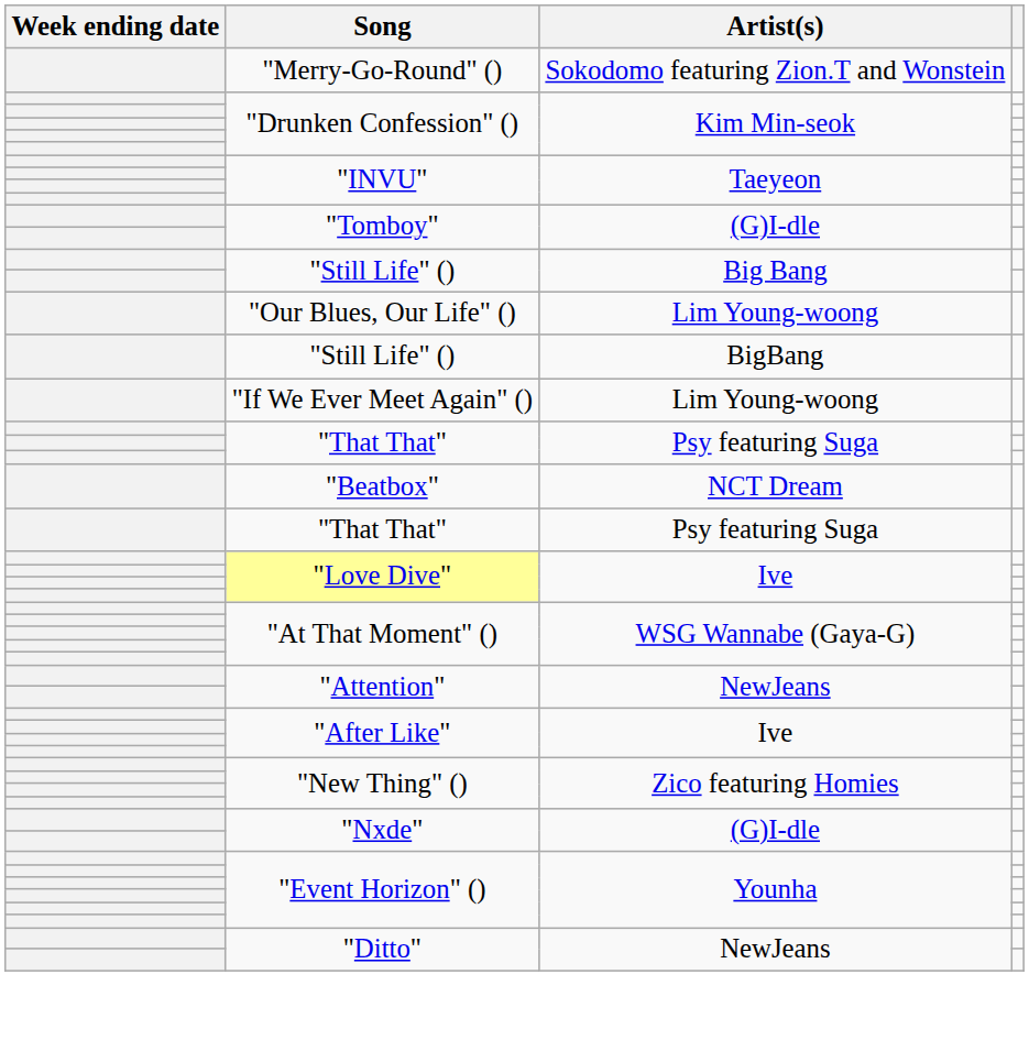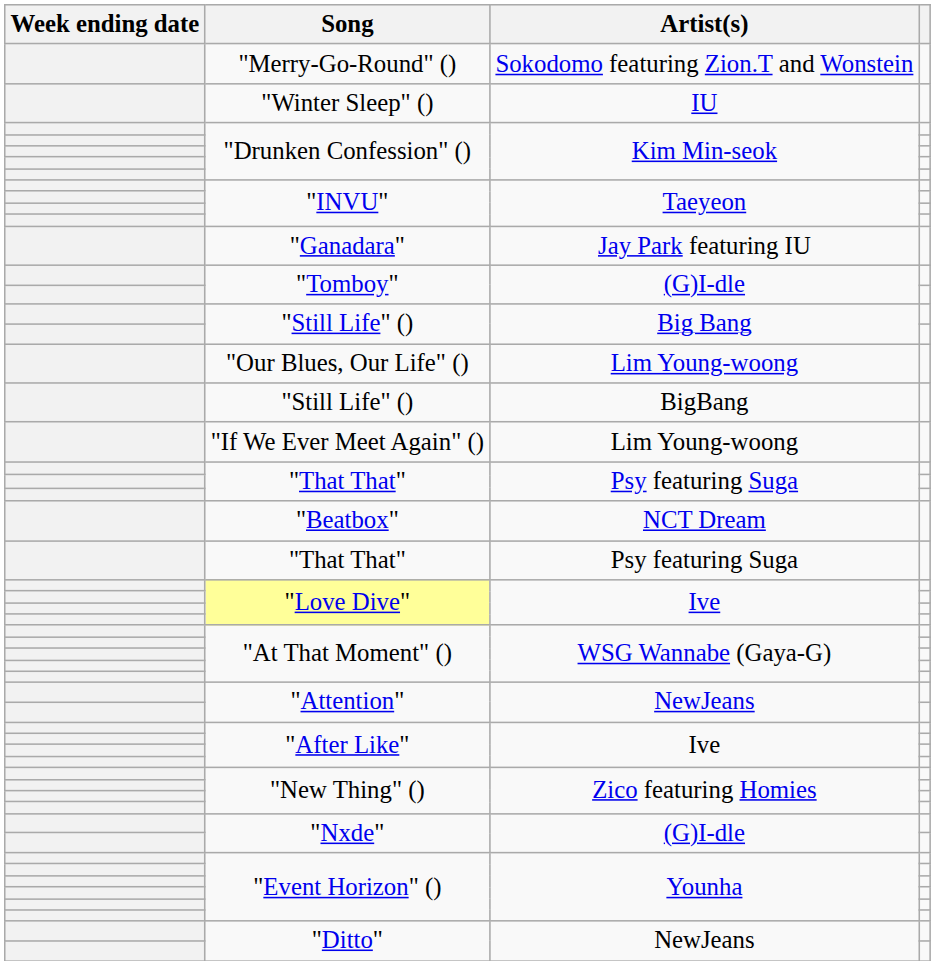 <table class="wikitable sortable plainrowheaders" style="text-align:center">
 <tr>
 <th scope="col">Week ending date</th>
 <th scope="col">Song</th>
 <th scope="col">Artist(s)</th>
 <th scope="col" class="unsortable"></th>
 </tr>
 <tr>
 <th scope="row"></th>
 <td>"Merry-Go-Round" ()</td>
 <td><a href='#'>Sokodomo</a> featuring <a href='#'>Zion.T</a> and <a href='#'>Wonstein</a></td>
+<td></td>
+</tr>
+<tr>
+<th scope="row"></th>
+<td>"Winter Sleep" ()</td>
+<td><a href='#'>IU</a></td>
 <td></td>
 </tr>
 <tr>
 <th scope="row"></th>
 <td rowspan="5">"Drunken Confession" ()</td>
 <td rowspan="5"><a href='#'>Kim Min-seok</a></td>
 <td></td>
 </tr>
 <tr>
 <th scope="row"></th>
 <td></td>
 </tr>
 <tr>
 <th scope="row"></th>
 <td></td>
 </tr>
 <tr>
 <th scope="row"></th>
 <td></td>
 </tr>
 <tr>
 <th scope="row"></th>
 <td></td>
 </tr>
 <tr>
 <th scope="row"></th>
 <td rowspan="4">"<a href='#'>INVU</a>"</td>
 <td rowspan="4"><a href='#'>Taeyeon</a></td>
 <td></td>
 </tr>
 <tr>
 <th scope="row"></th>
 <td></td>
 </tr>
 <tr>
 <th scope="row"></th>
 <td></td>
 </tr>
 <tr>
 <th scope="row"></th>
+<td></td>
+</tr>
+<tr>
+<th scope="row"></th>
+<td>"<a href='#'>Ganadara</a>"</td>
+<td><a href='#'>Jay Park</a> featuring IU</td>
 <td></td>
 </tr>
 <tr>
 <th scope="row"></th>
 <td rowspan="2">"<a href='#'>Tomboy</a>"</td>
 <td rowspan="2"><a href='#'>(G)I-dle</a></td>
 <td></td>
 </tr>
 <tr>
 <th scope="row"></th>
 <td></td>
 </tr>
 <tr>
 <th scope="row"></th>
 <td rowspan="2">"<a href='#'>Still Life</a>" ()</td>
 <td rowspan="2"><a href='#'>Big Bang</a></td>
 <td></td>
 </tr>
 <tr>
 <th scope="row"></th>
 <td></td>
 </tr>
 <tr>
 <th scope="row"></th>
 <td>"Our Blues, Our Life" ()</td>
 <td><a href='#'>Lim Young-woong</a></td>
 <td></td>
 </tr>
 <tr>
 <th scope="row"></th>
 <td>"Still Life" ()</td>
 <td>BigBang</td>
 <td></td>
 </tr>
 <tr>
 <th scope="row"></th>
 <td>"If We Ever Meet Again" ()</td>
 <td>Lim Young-woong</td>
 <td></td>
 </tr>
 <tr>
 <th scope="row"></th>
 <td rowspan="3">"<a href='#'>That That</a>"</td>
 <td rowspan="3"><a href='#'>Psy</a> featuring <a href='#'>Suga</a></td>
 <td></td>
 </tr>
 <tr>
 <th scope="row"></th>
 <td></td>
 </tr>
 <tr>
 <th scope="row"></th>
 <td></td>
 </tr>
 <tr>
 <th scope="row"></th>
 <td>"<a href='#'>Beatbox</a>"</td>
 <td><a href='#'>NCT Dream</a></td>
 <td></td>
 </tr>
 <tr>
 <th scope="row"></th>
 <td>"That That"</td>
 <td>Psy featuring Suga</td>
 <td></td>
 </tr>
 <tr>
 <th scope="row"></th>
 <td bgcolor="#FFFF99" rowspan="4">"<a href='#'>Love Dive</a>"  </td>
 <td rowspan="4"><a href='#'>Ive</a></td>
 <td></td>
 </tr>
 <tr>
 <th scope="row"></th>
 <td></td>
 </tr>
 <tr>
 <th scope="row"></th>
 <td></td>
 </tr>
 <tr>
 <th scope="row"></th>
 <td></td>
 </tr>
 <tr>
 <th scope="row"></th>
 <td rowspan="5">"At That Moment" ()</td>
 <td rowspan="5"><a href='#'>WSG Wannabe</a> (Gaya-G)</td>
 <td></td>
 </tr>
 <tr>
 <th scope="row"></th>
 <td></td>
 </tr>
 <tr>
 <th scope="row"></th>
 <td></td>
 </tr>
 <tr>
 <th scope="row"></th>
 <td></td>
 </tr>
 <tr>
 <th scope="row"></th>
 <td></td>
 </tr>
 <tr>
 <th scope="row"></th>
 <td rowspan="2">"<a href='#'>Attention</a>"</td>
 <td rowspan="2"><a href='#'>NewJeans</a></td>
 <td></td>
 </tr>
 <tr>
 <th scope="row"></th>
 <td></td>
 </tr>
 <tr>
 <th scope="row"></th>
 <td rowspan="4">"<a href='#'>After Like</a>"</td>
 <td rowspan="4">Ive</td>
 <td></td>
 </tr>
 <tr>
 <th scope="row"></th>
 <td></td>
 </tr>
 <tr>
 <th scope="row"></th>
 <td></td>
 </tr>
 <tr>
 <th scope="row"></th>
 <td></td>
 </tr>
 <tr>
 <th scope="row"></th>
 <td rowspan="4">"New Thing" ()</td>
 <td rowspan="4"><a href='#'>Zico</a> featuring <a href='#'>Homies</a></td>
 <td></td>
 </tr>
 <tr>
 <th scope="row"></th>
 <td></td>
 </tr>
 <tr>
 <th scope="row"></th>
 <td></td>
 </tr>
 <tr>
 <th scope="row"></th>
 <td></td>
 </tr>
 <tr>
 <th scope="row"></th>
 <td rowspan="2">"<a href='#'>Nxde</a>"</td>
 <td rowspan="2"><a href='#'>(G)I-dle</a></td>
 <td></td>
 </tr>
 <tr>
 <th scope="row"></th>
 <td></td>
 </tr>
 <tr>
 <th scope="row"></th>
 <td rowspan="6">"<a href='#'>Event Horizon</a>" ()</td>
 <td rowspan="6"><a href='#'>Younha</a></td>
 <td></td>
 </tr>
 <tr>
 <th scope="row"></th>
 <td></td>
 </tr>
 <tr>
 <th scope="row"></th>
 <td></td>
 </tr>
 <tr>
 <th scope="row"></th>
 <td></td>
 </tr>
 <tr>
 <th scope="row"></th>
 <td></td>
 </tr>
 <tr>
 <th scope="row"></th>
 <td></td>
 </tr>
 <tr>
 <th scope="row"></th>
 <td rowspan="2">"<a href='#'>Ditto</a>"</td>
 <td rowspan="2">NewJeans</td>
 <td></td>
 </tr>
 <tr>
 <th scope="row"></th>
 <td></td>
 </tr>
 </table>
